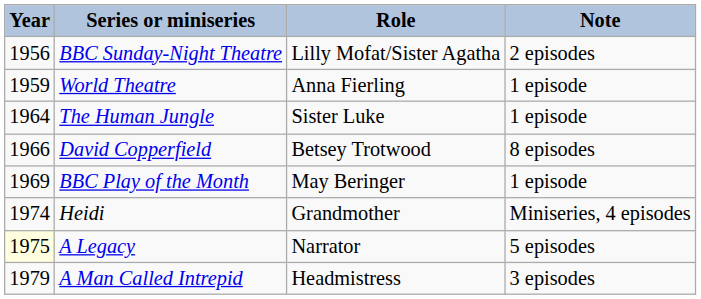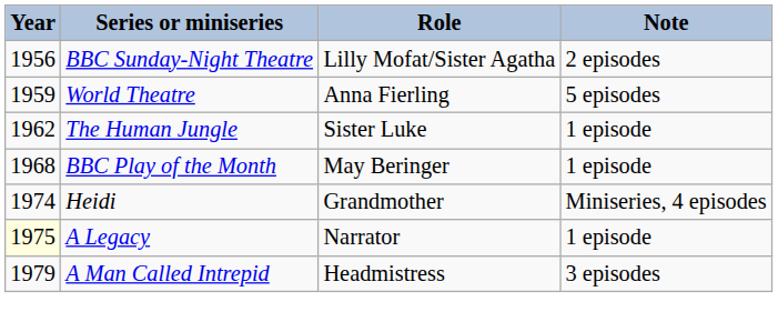 <table class="wikitable">
 <tr>
 <th style="background:#B0C4DE;">Year</th>
 <th style="background:#B0C4DE;">Series or miniseries</th>
 <th style="background:#B0C4DE;">Role</th>
 <th style="background:#B0C4DE;">Note</th>
 </tr>
 <tr>
 <td>1956</td>
 <td><em><a href='#'>BBC Sunday-Night Theatre</a></em></td>
 <td>Lilly Mofat/Sister Agatha</td>
 <td>2 episodes</td>
 </tr>
 <tr>
 <td>1959</td>
 <td><em><a href='#'>World Theatre</a></em></td>
 <td>Anna Fierling</td>
-<td>1 episode</td>
+<td>5 episodes</td>
 </tr>
 <tr>
-<td>1964</td>
+<td>1962</td>
 <td><em><a href='#'>The Human Jungle</a></em></td>
 <td>Sister Luke</td>
 <td>1 episode</td>
 </tr>
 <tr>
-<td>1966</td>
-<td><em><a href='#'>David Copperfield</a></em></td>
-<td>Betsey Trotwood</td>
-<td>8 episodes</td>
-</tr>
-<tr>
-<td>1969</td>
+<td>1968</td>
 <td><em><a href='#'>BBC Play of the Month</a></em></td>
 <td>May Beringer</td>
 <td>1 episode</td>
 </tr>
 <tr>
 <td>1974</td>
 <td><em>Heidi</em></td>
 <td>Grandmother</td>
 <td>Miniseries, 4 episodes</td>
 </tr>
 <tr>
 <td style="background: lightyellow;">1975</td>
 <td><em><a href='#'>A Legacy</a></em></td>
 <td>Narrator</td>
-<td>5 episodes</td>
+<td>1 episode</td>
 </tr>
 <tr>
 <td>1979</td>
 <td><em><a href='#'>A Man Called Intrepid</a></em></td>
 <td>Headmistress</td>
 <td>3 episodes</td>
 </tr>
 </table>
